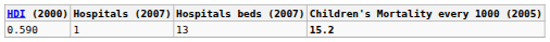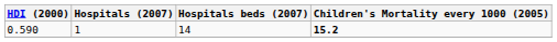 <table class="wikitable" border="1">
 <tr>
 <th><a href='#'>HDI</a> (2000)</th>
 <th>Hospitals (2007)</th>
 <th>Hospitals beds (2007)</th>
 <th>Children's Mortality every 1000 (2005)</th>
 </tr>
 <tr>
 <td>0.590</td>
 <td>1</td>
-<td>13</td>
+<td>14</td>
 <td><strong>15.2</strong></td>
 </tr>
 <tr>
 </tr>
 </table>
